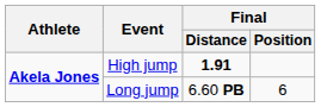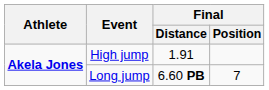 <table class=wikitable style="font-size:90%">
 <tr>
 <th rowspan="2">Athlete</th>
 <th rowspan="2">Event</th>
 <th colspan="2">Final</th>
 </tr>
 <tr style="font-size:95%">
 <th>Distance</th>
 <th>Position</th>
 </tr>
 <tr align=center>
 <td align=left rowspan=2><strong><a href='#'>Akela Jones</a></strong></td>
 <td><a href='#'>High jump</a></td>
-<td><strong>1.91</strong></td>
+<td>1.91</td>
 <td></td>
 </tr>
 <tr align=center>
 <td><a href='#'>Long jump</a></td>
 <td>6.60 <strong>PB</strong></td>
-<td>6</td>
+<td>7</td>
 </tr>
 </table>
